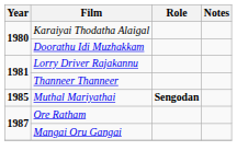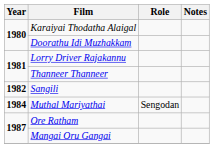 <table class="wikitable">
 <tr>
 <th>Year</th>
 <th>Film</th>
 <th>Role</th>
 <th>Notes</th>
 </tr>
 <tr>
 <td rowspan="2"><strong>1980</strong></td>
 <td><em>Karaiyai Thodatha Alaigal</em></td>
 <td></td>
 <td></td>
 </tr>
 <tr>
 <td><em><a href='#'>Doorathu Idi Muzhakkam</a></em></td>
 <td></td>
 <td></td>
 </tr>
 <tr>
 <td rowspan="2"><strong>1981</strong></td>
 <td><em><a href='#'>Lorry Driver Rajakannu</a></em></td>
 <td></td>
 <td></td>
 </tr>
 <tr>
 <td><em><a href='#'>Thanneer Thanneer</a></em></td>
 <td></td>
 <td></td>
 </tr>
 <tr>
-<td><strong>1985</strong></td>
+<td><strong>1982</strong></td>
+<td><a href='#'><em>Sangili</em></a></td>
+<td></td>
+<td></td>
+</tr>
+<tr>
+<td><strong>1984</strong></td>
 <td><em><a href='#'>Muthal Mariyathai</a></em></td>
-<td><strong>Sengodan</strong></td>
+<td>Sengodan</td>
 <td></td>
 </tr>
 <tr>
 <td rowspan="2"><strong>1987</strong></td>
 <td><a href='#'><em>Ore Ratham</em></a></td>
 <td></td>
 <td></td>
 </tr>
 <tr>
 <td><em><a href='#'>Mangai Oru Gangai</a></em></td>
 <td></td>
 <td></td>
 </tr>
 <tr>
 </tr>
 </table>
